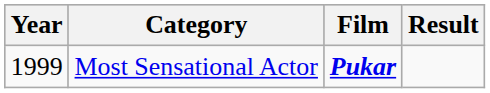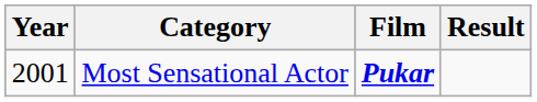 <table class="wikitable sortable">
 <tr>
 <th>Year</th>
 <th>Category</th>
 <th>Film</th>
 <th>Result</th>
 </tr>
 <tr>
-<td>1999</td>
+<td>2001</td>
 <td><a href='#'>Most Sensational Actor</a></td>
 <td><strong><em><a href='#'>Pukar</a></em></strong></td>
 <td></td>
 </tr>
 </table>
